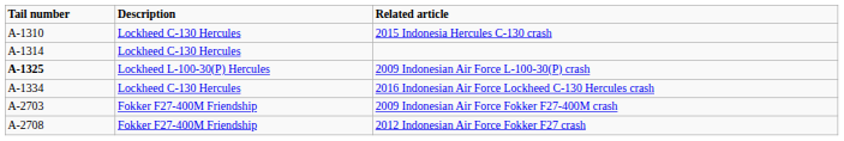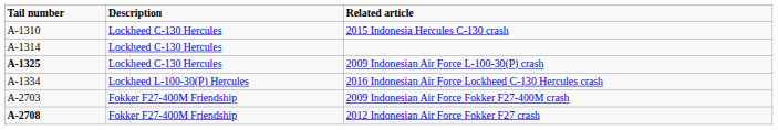 <table class="wikitable" width="90%">
 <tr>
 <td><strong>Tail number</strong></td>
 <td><strong>Description</strong></td>
 <td><strong>Related article</strong></td>
 </tr>
 <tr>
 <td>A-1310</td>
 <td><a href='#'>Lockheed C-130 Hercules</a></td>
 <td><a href='#'>2015 Indonesia Hercules C-130 crash</a></td>
 </tr>
 <tr>
 <td>A-1314</td>
 <td><a href='#'>Lockheed C-130 Hercules</a></td>
 <td></td>
 </tr>
 <tr>
 <td><strong>A-1325</strong></td>
-<td><a href='#'>Lockheed L-100-30(P) Hercules</a></td>
+<td><a href='#'>Lockheed C-130 Hercules</a></td>
 <td><a href='#'>2009 Indonesian Air Force L-100-30(P) crash</a></td>
 </tr>
 <tr>
 <td>A-1334</td>
-<td><a href='#'>Lockheed C-130 Hercules</a></td>
+<td><a href='#'>Lockheed L-100-30(P) Hercules</a></td>
 <td><a href='#'>2016 Indonesian Air Force Lockheed C-130 Hercules crash</a></td>
 </tr>
 <tr>
 <td>A-2703</td>
 <td><a href='#'>Fokker F27-400M Friendship</a></td>
 <td><a href='#'>2009 Indonesian Air Force Fokker F27-400M crash</a></td>
 </tr>
 <tr>
-<td>A-2708</td>
+<td><strong>A-2708</strong></td>
 <td><a href='#'>Fokker F27-400M Friendship</a></td>
 <td><a href='#'>2012 Indonesian Air Force Fokker F27 crash</a></td>
 </tr>
 </table>
